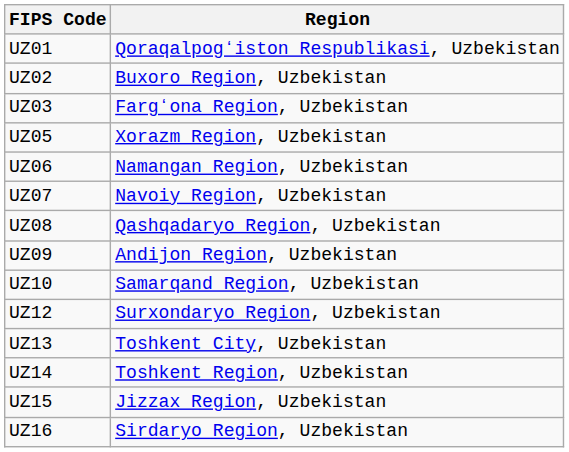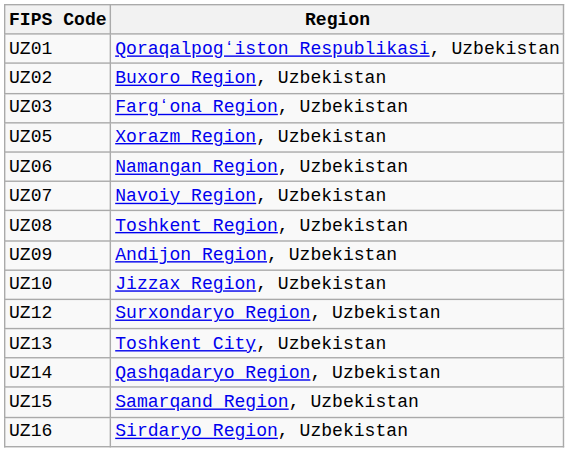 <table class="wikitable">
 <tr>
 <th>FIPS Code</th>
 <th>Region</th>
 </tr>
 <tr>
 <td>UZ01</td>
 <td><a href='#'>Qoraqalpogʻiston Respublikasi</a>, Uzbekistan</td>
 </tr>
 <tr>
 <td>UZ02</td>
 <td><a href='#'>Buxoro Region</a>, Uzbekistan</td>
 </tr>
 <tr>
 <td>UZ03</td>
 <td><a href='#'>Fargʻona Region</a>, Uzbekistan</td>
 </tr>
 <tr>
 <td>UZ05</td>
 <td><a href='#'>Xorazm Region</a>, Uzbekistan</td>
 </tr>
 <tr>
 <td>UZ06</td>
 <td><a href='#'>Namangan Region</a>, Uzbekistan</td>
 </tr>
 <tr>
 <td>UZ07</td>
 <td><a href='#'>Navoiy Region</a>, Uzbekistan</td>
 </tr>
 <tr>
 <td>UZ08</td>
-<td><a href='#'>Qashqadaryo Region</a>, Uzbekistan</td>
+<td><a href='#'>Toshkent Region</a>, Uzbekistan</td>
 </tr>
 <tr>
 <td>UZ09</td>
 <td><a href='#'>Andijon Region</a>, Uzbekistan</td>
 </tr>
 <tr>
 <td>UZ10</td>
-<td><a href='#'>Samarqand Region</a>, Uzbekistan</td>
+<td><a href='#'>Jizzax Region</a>, Uzbekistan</td>
 </tr>
 <tr>
 <td>UZ12</td>
 <td><a href='#'>Surxondaryo Region</a>, Uzbekistan</td>
 </tr>
 <tr>
 <td>UZ13</td>
 <td><a href='#'>Toshkent City</a>, Uzbekistan</td>
 </tr>
 <tr>
 <td>UZ14</td>
-<td><a href='#'>Toshkent Region</a>, Uzbekistan</td>
+<td><a href='#'>Qashqadaryo Region</a>, Uzbekistan</td>
 </tr>
 <tr>
 <td>UZ15</td>
-<td><a href='#'>Jizzax Region</a>, Uzbekistan</td>
+<td><a href='#'>Samarqand Region</a>, Uzbekistan</td>
 </tr>
 <tr>
 <td>UZ16</td>
 <td><a href='#'>Sirdaryo Region</a>, Uzbekistan</td>
 </tr>
 </table>
